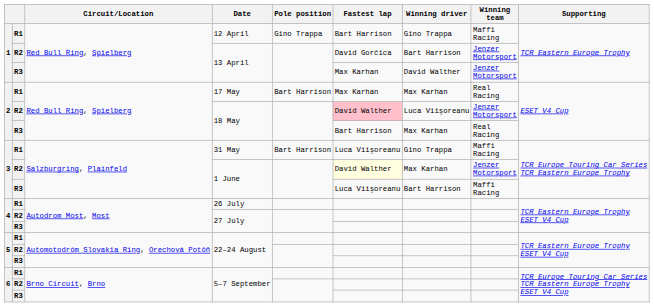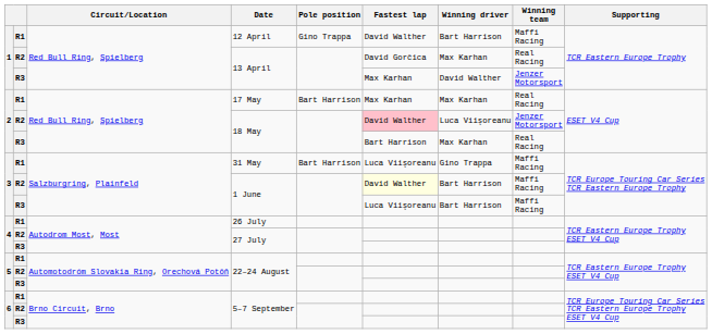 <table class="wikitable" style="font-size: 85%">
 <tr>
 <th colspan=2></th>
 <th>Circuit/Location</th>
 <th>Date</th>
 <th>Pole position</th>
 <th>Fastest lap</th>
 <th>Winning driver</th>
 <th>Winning team</th>
 <th>Supporting</th>
 </tr>
 <tr>
 <th rowspan=3>1</th>
 <th>R1</th>
 <td rowspan=3> <a href='#'>Red Bull Ring</a>, <a href='#'>Spielberg</a></td>
 <td>12 April</td>
 <td> Gino Trappa</td>
+<td> David Walther</td>
 <td nowrap> Bart Harrison</td>
-<td> Gino Trappa</td>
 <td> Maffi Racing</td>
 <td rowspan=3><em><a href='#'>TCR Eastern Europe Trophy</a></em></td>
 </tr>
 <tr>
 <th>R2</th>
 <td rowspan=2>13 April</td>
 <td rowspan=2></td>
 <td> David Gorčica</td>
-<td> Bart Harrison</td>
-<td> <a href='#'>Jenzer Motorsport</a></td>
+<td> Max Karhan</td>
+<td> Real Racing</td>
 </tr>
 <tr>
 <th>R3</th>
 <td> Max Karhan</td>
 <td> David Walther</td>
 <td> <a href='#'>Jenzer Motorsport</a></td>
 </tr>
 <tr>
 <th rowspan=3>2</th>
 <th>R1</th>
 <td rowspan=3> <a href='#'>Red Bull Ring</a>, <a href='#'>Spielberg</a></td>
 <td>17 May</td>
 <td nowrap> Bart Harrison</td>
 <td> Max Karhan</td>
 <td> Max Karhan</td>
 <td> Real Racing</td>
 <td rowspan=3><em><a href='#'>ESET V4 Cup</a></em></td>
 </tr>
 <tr>
 <th>R2</th>
 <td rowspan=2>18 May</td>
 <td rowspan=2></td>
 <td style="background: pink;"> David Walther</td>
 <td nowrap> Luca Viişoreanu</td>
 <td> <a href='#'>Jenzer Motorsport</a></td>
 </tr>
 <tr>
 <th>R3</th>
 <td nowrap> Bart Harrison</td>
 <td> Max Karhan</td>
 <td> Real Racing</td>
 </tr>
 <tr>
 <th rowspan=3>3</th>
 <th>R1</th>
 <td rowspan=3> <a href='#'>Salzburgring</a>, <a href='#'>Plainfeld</a></td>
 <td>31 May</td>
 <td nowrap> Bart Harrison</td>
 <td nowrap> Luca Viişoreanu</td>
 <td> Gino Trappa</td>
 <td> Maffi Racing</td>
 <td rowspan=3 nowrap><em><a href='#'>TCR Europe Touring Car Series</a><br><a href='#'>TCR Eastern Europe Trophy</a></em></td>
 </tr>
 <tr>
 <th>R2</th>
 <td rowspan=2>1 June</td>
 <td rowspan=2></td>
 <td style="background: lightyellow;"> David Walther</td>
-<td> Max Karhan</td>
-<td> <a href='#'>Jenzer Motorsport</a></td>
+<td> Bart Harrison</td>
+<td> Maffi Racing</td>
 </tr>
 <tr>
 <th>R3</th>
 <td nowrap> Luca Viişoreanu</td>
 <td> Bart Harrison</td>
 <td> Maffi Racing</td>
 </tr>
 <tr>
 <th rowspan=3>4</th>
 <th>R1</th>
 <td rowspan=3> <a href='#'>Autodrom Most</a>, <a href='#'>Most</a></td>
 <td>26 July</td>
 <td></td>
 <td></td>
 <td></td>
 <td></td>
 <td rowspan=3><em><a href='#'>TCR Eastern Europe Trophy</a><br><a href='#'>ESET V4 Cup</a></em></td>
 </tr>
 <tr>
 <th>R2</th>
 <td rowspan=2>27 July</td>
 <td rowspan=2></td>
 <td></td>
 <td></td>
 <td></td>
 </tr>
 <tr>
 <th>R3</th>
 <td></td>
 <td></td>
 <td></td>
 </tr>
 <tr>
 <th rowspan=3>5</th>
 <th>R1</th>
 <td rowspan=3 nowrap> <a href='#'>Automotodróm Slovakia Ring</a>, <a href='#'>Orechová Potôň</a></td>
 <td rowspan=3>22–24 August</td>
 <td></td>
 <td></td>
 <td></td>
 <td></td>
 <td rowspan=3><em><a href='#'>TCR Eastern Europe Trophy</a><br><a href='#'>ESET V4 Cup</a></em></td>
 </tr>
 <tr>
 <th>R2</th>
 <td rowspan=2></td>
 <td></td>
 <td></td>
 <td></td>
 </tr>
 <tr>
 <th>R3</th>
 <td></td>
 <td></td>
 <td></td>
 </tr>
 <tr>
 <th rowspan=3>6</th>
 <th>R1</th>
 <td rowspan=3> <a href='#'>Brno Circuit</a>, <a href='#'>Brno</a></td>
 <td rowspan=3 nowrap>5–7 September</td>
 <td></td>
 <td></td>
 <td></td>
 <td></td>
 <td rowspan=3><em><a href='#'>TCR Europe Touring Car Series</a><br><a href='#'>TCR Eastern Europe Trophy</a><br><a href='#'>ESET V4 Cup</a></em></td>
 </tr>
 <tr>
 <th>R2</th>
 <td rowspan=2></td>
 <td></td>
 <td></td>
 <td></td>
 </tr>
 <tr>
 <th>R3</th>
 <td></td>
 <td></td>
 <td></td>
 </tr>
 </table>
